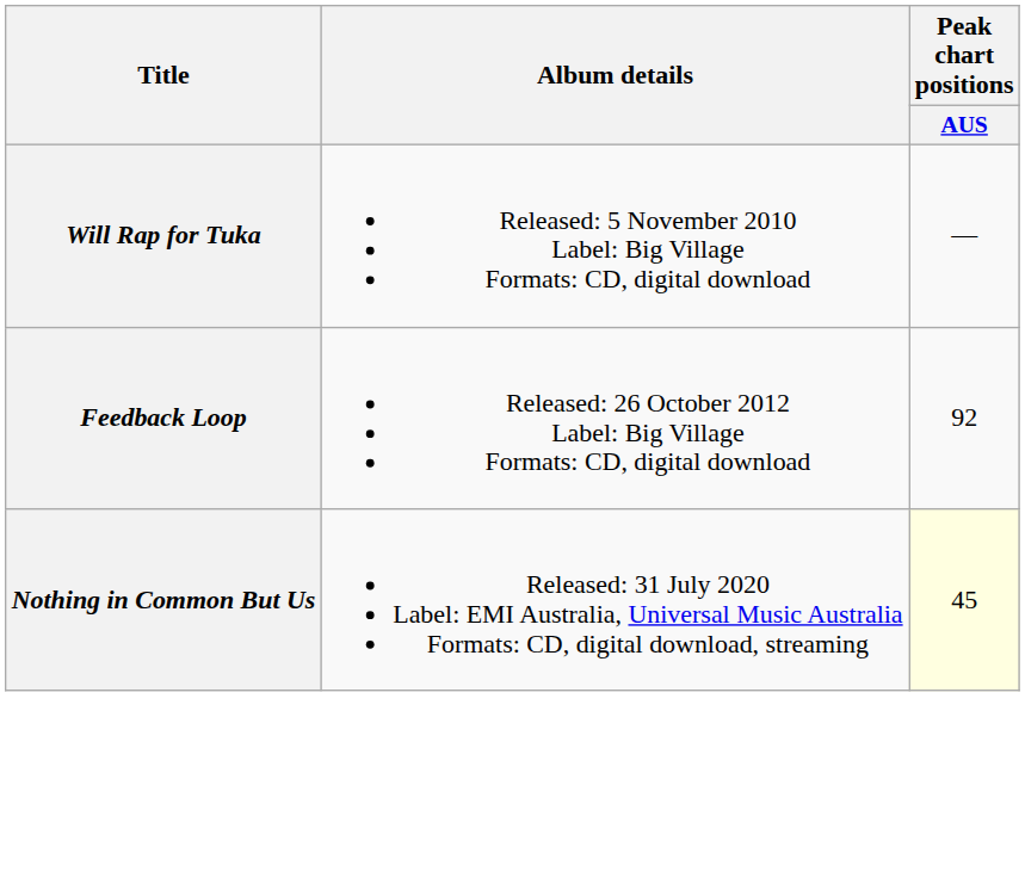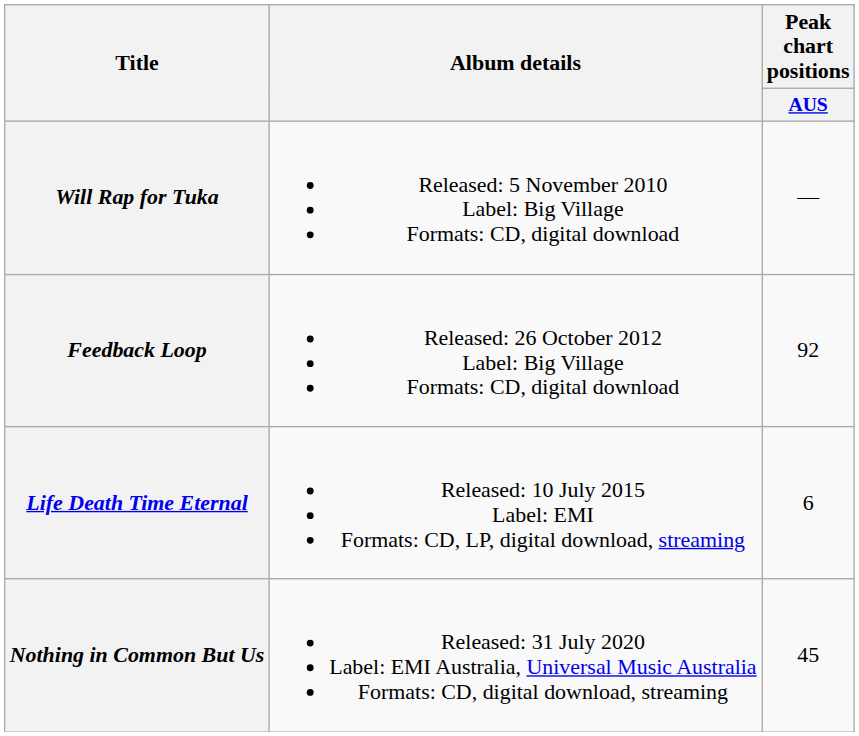 <table class="wikitable plainrowheaders" style="text-align:center;">
 <tr>
 <th scope="col" rowspan="2">Title</th>
 <th scope="col" rowspan="2">Album details</th>
 <th scope="col" colspan="1">Peak chart positions</th>
 </tr>
 <tr>
 <th scope="col" style="width:3em;font-size:90%;"><a href='#'>AUS</a><br></th>
 </tr>
 <tr>
 <th scope="row"><em>Will Rap for Tuka</em></th>
 <td><br><ul><li>Released: 5 November 2010</li><li>Label: Big Village</li><li>Formats: CD, digital download</li></ul></td>
 <td>—</td>
 </tr>
 <tr>
 <th scope="row"><em>Feedback Loop</em></th>
 <td><br><ul><li>Released: 26 October 2012</li><li>Label: Big Village</li><li>Formats: CD, digital download</li></ul></td>
 <td>92</td>
 </tr>
 <tr>
+<th scope="row"><em><a href='#'>Life Death Time Eternal</a></em></th>
+<td><br><ul><li>Released: 10 July 2015</li><li>Label: EMI</li><li>Formats: CD, LP, digital download, <a href='#'>streaming</a></li></ul></td>
+<td>6</td>
+</tr>
+<tr>
 <th scope="row"><em>Nothing in Common But Us</em></th>
 <td><br><ul><li>Released: 31 July 2020</li><li>Label: EMI Australia, <a href='#'>Universal Music Australia</a></li><li>Formats: CD, digital download, streaming</li></ul></td>
-<td style="background: lightyellow;">45<br></td>
+<td>45<br></td>
 </tr>
 </table>
